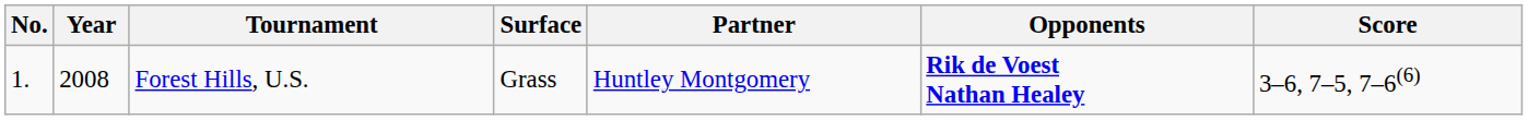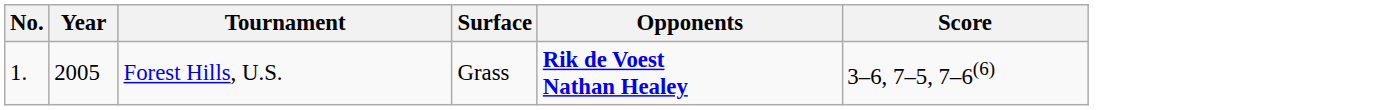 <table class="sortable wikitable" style=font-size:97%>
 <tr>
 <th style="width:20px" class="unsortable">No.</th>
 <th style="width:40px">Year</th>
 <th style="width:220px">Tournament</th>
 <th style="width:50px">Surface</th>
-<th style="width:200px">Partner</th>
 <th style="width:200px">Opponents</th>
 <th style="width:160px" class="unsortable">Score</th>
 </tr>
 <tr>
 <td>1.</td>
-<td>2008</td>
+<td>2005</td>
 <td><a href='#'>Forest Hills</a>, U.S.</td>
 <td>Grass</td>
-<td> <a href='#'>Huntley Montgomery</a></td>
 <td><strong> <a href='#'>Rik de Voest</a><br> <a href='#'>Nathan Healey</a></strong></td>
 <td>3–6, 7–5, 7–6<sup>(6)</sup></td>
 </tr>
 </table>
